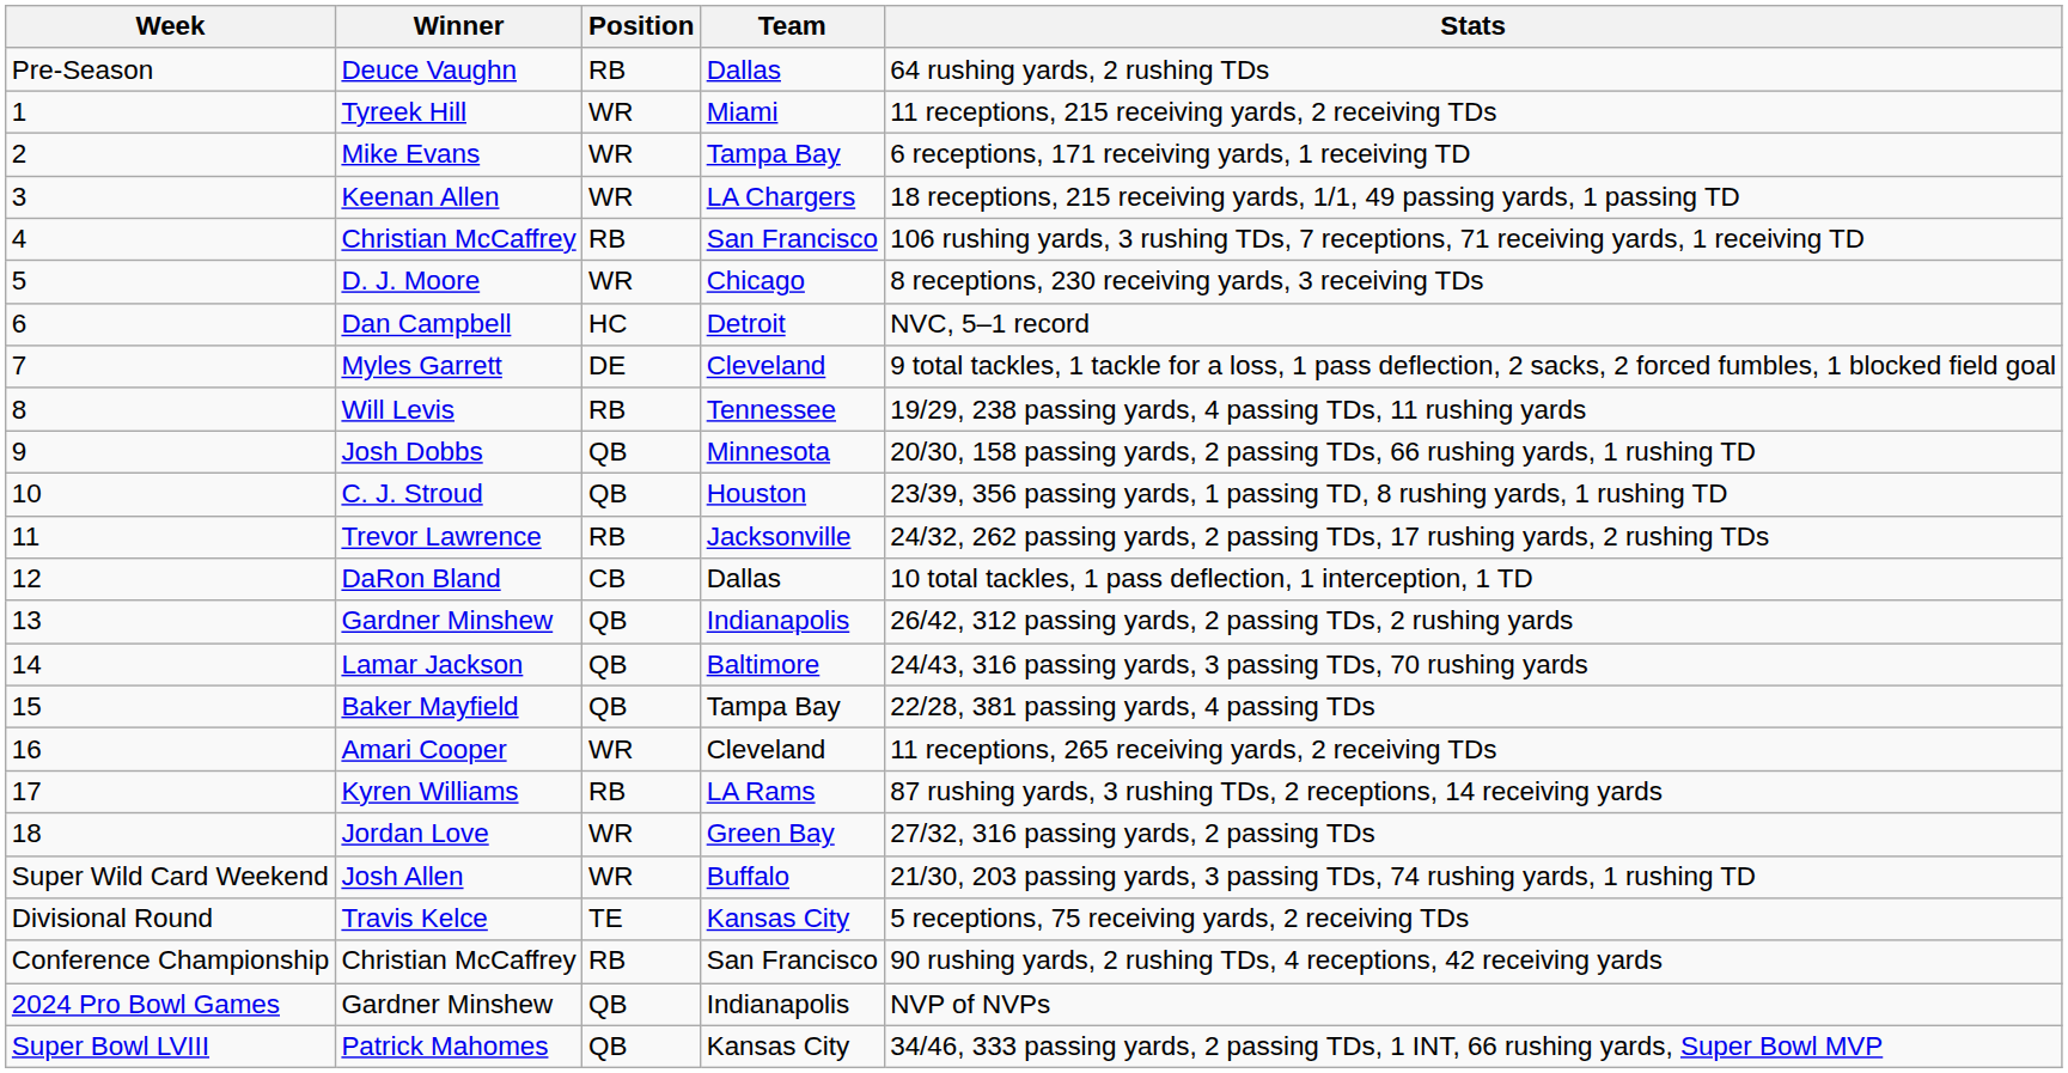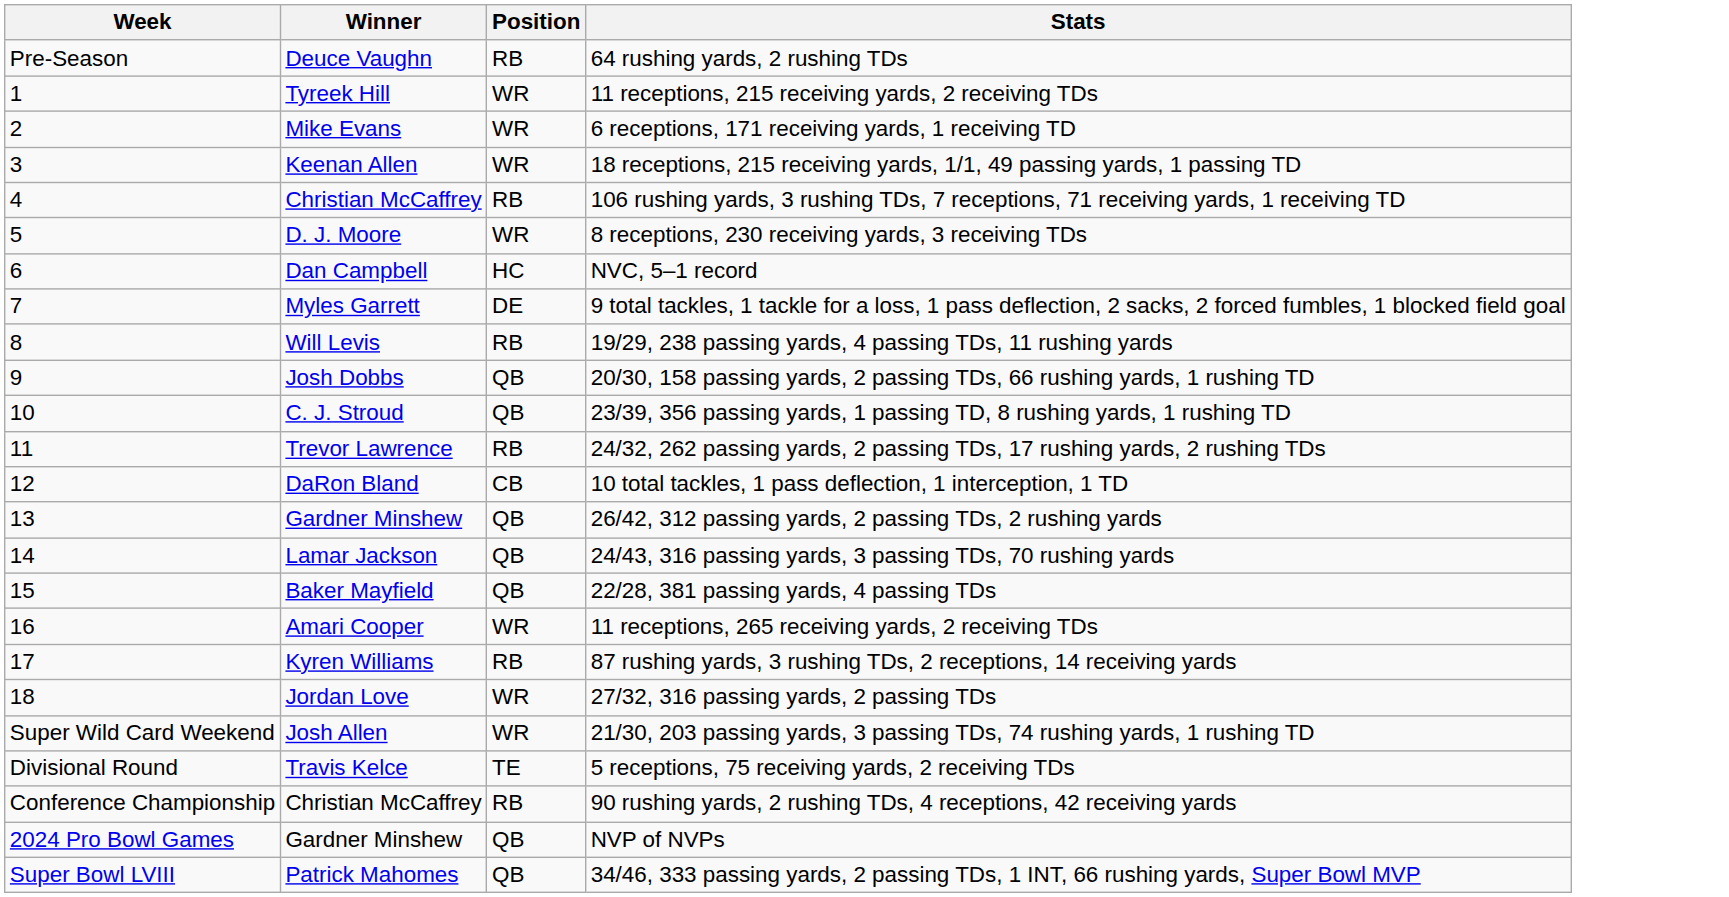 <table class="wikitable">
 <tr>
 <th>Week</th>
 <th>Winner</th>
 <th>Position</th>
-<th>Team</th>
 <th>Stats</th>
 </tr>
 <tr>
 <td>Pre-Season</td>
 <td><a href='#'>Deuce Vaughn</a></td>
 <td>RB</td>
-<td><a href='#'>Dallas</a></td>
 <td>64 rushing yards, 2 rushing TDs</td>
 </tr>
 <tr>
 <td>1</td>
 <td><a href='#'>Tyreek Hill</a></td>
 <td>WR</td>
-<td><a href='#'>Miami</a></td>
 <td>11 receptions, 215 receiving yards, 2 receiving TDs</td>
 </tr>
 <tr>
 <td>2</td>
 <td><a href='#'>Mike Evans</a></td>
 <td>WR</td>
-<td><a href='#'>Tampa Bay</a></td>
 <td>6 receptions, 171 receiving yards, 1 receiving TD</td>
 </tr>
 <tr>
 <td>3</td>
 <td><a href='#'>Keenan Allen</a></td>
 <td>WR</td>
-<td><a href='#'>LA Chargers</a></td>
 <td>18 receptions, 215 receiving yards, 1/1, 49 passing yards, 1 passing TD</td>
 </tr>
 <tr>
 <td>4</td>
 <td><a href='#'>Christian McCaffrey</a></td>
 <td>RB</td>
-<td><a href='#'>San Francisco</a></td>
 <td>106 rushing yards, 3 rushing TDs, 7 receptions, 71 receiving yards, 1 receiving TD</td>
 </tr>
 <tr>
 <td>5</td>
 <td><a href='#'>D. J. Moore</a></td>
 <td>WR</td>
-<td><a href='#'>Chicago</a></td>
 <td>8 receptions, 230 receiving yards, 3 receiving TDs</td>
 </tr>
 <tr>
 <td>6</td>
 <td><a href='#'>Dan Campbell</a></td>
 <td>HC</td>
-<td><a href='#'>Detroit</a></td>
 <td>NVC, 5–1 record</td>
 </tr>
 <tr>
 <td>7</td>
 <td><a href='#'>Myles Garrett</a></td>
 <td>DE</td>
-<td><a href='#'>Cleveland</a></td>
 <td>9 total tackles, 1 tackle for a loss, 1 pass deflection, 2 sacks, 2 forced fumbles, 1 blocked field goal</td>
 </tr>
 <tr>
 <td>8</td>
 <td><a href='#'>Will Levis</a></td>
 <td>RB</td>
-<td><a href='#'>Tennessee</a></td>
 <td>19/29, 238 passing yards, 4 passing TDs, 11 rushing yards</td>
 </tr>
 <tr>
 <td>9</td>
 <td><a href='#'>Josh Dobbs</a></td>
 <td>QB</td>
-<td><a href='#'>Minnesota</a></td>
 <td>20/30, 158 passing yards, 2 passing TDs, 66 rushing yards, 1 rushing TD</td>
 </tr>
 <tr>
 <td>10</td>
 <td><a href='#'>C. J. Stroud</a></td>
 <td>QB</td>
-<td><a href='#'>Houston</a></td>
 <td>23/39, 356 passing yards, 1 passing TD, 8 rushing yards, 1 rushing TD</td>
 </tr>
 <tr>
 <td>11</td>
 <td><a href='#'>Trevor Lawrence</a></td>
 <td>RB</td>
-<td><a href='#'>Jacksonville</a></td>
 <td>24/32, 262 passing yards, 2 passing TDs, 17 rushing yards, 2 rushing TDs</td>
 </tr>
 <tr>
 <td>12</td>
 <td><a href='#'>DaRon Bland</a></td>
 <td>CB</td>
-<td>Dallas</td>
 <td>10 total tackles, 1 pass deflection, 1 interception, 1 TD</td>
 </tr>
 <tr>
 <td>13</td>
 <td><a href='#'>Gardner Minshew</a></td>
 <td>QB</td>
-<td><a href='#'>Indianapolis</a></td>
 <td>26/42, 312 passing yards, 2 passing TDs, 2 rushing yards</td>
 </tr>
 <tr>
 <td>14</td>
 <td><a href='#'>Lamar Jackson</a></td>
 <td>QB</td>
-<td><a href='#'>Baltimore</a></td>
 <td>24/43, 316 passing yards, 3 passing TDs, 70 rushing yards</td>
 </tr>
 <tr>
 <td>15</td>
 <td><a href='#'>Baker Mayfield</a></td>
 <td>QB</td>
-<td>Tampa Bay</td>
 <td>22/28, 381 passing yards, 4 passing TDs</td>
 </tr>
 <tr>
 <td>16</td>
 <td><a href='#'>Amari Cooper</a></td>
 <td>WR</td>
-<td>Cleveland</td>
 <td>11 receptions, 265 receiving yards, 2 receiving TDs</td>
 </tr>
 <tr>
 <td>17</td>
 <td><a href='#'>Kyren Williams</a></td>
 <td>RB</td>
-<td><a href='#'>LA Rams</a></td>
 <td>87 rushing yards, 3 rushing TDs, 2 receptions, 14 receiving yards</td>
 </tr>
 <tr>
 <td>18</td>
 <td><a href='#'>Jordan Love</a></td>
 <td>WR</td>
-<td><a href='#'>Green Bay</a></td>
 <td>27/32, 316 passing yards, 2 passing TDs</td>
 </tr>
 <tr>
 <td>Super Wild Card Weekend</td>
 <td><a href='#'>Josh Allen</a></td>
 <td>WR</td>
-<td><a href='#'>Buffalo</a></td>
 <td>21/30, 203 passing yards, 3 passing TDs, 74 rushing yards, 1 rushing TD</td>
 </tr>
 <tr>
 <td>Divisional Round</td>
 <td><a href='#'>Travis Kelce</a></td>
 <td>TE</td>
-<td><a href='#'>Kansas City</a></td>
 <td>5 receptions, 75 receiving yards, 2 receiving TDs</td>
 </tr>
 <tr>
 <td>Conference Championship</td>
 <td>Christian McCaffrey</td>
 <td>RB</td>
-<td>San Francisco</td>
 <td>90 rushing yards, 2 rushing TDs, 4 receptions, 42 receiving yards</td>
 </tr>
 <tr>
 <td><a href='#'>2024 Pro Bowl Games</a></td>
 <td>Gardner Minshew</td>
 <td>QB</td>
-<td>Indianapolis</td>
 <td>NVP of NVPs</td>
 </tr>
 <tr>
 <td><a href='#'>Super Bowl LVIII</a></td>
 <td><a href='#'>Patrick Mahomes</a></td>
 <td>QB</td>
-<td>Kansas City</td>
 <td>34/46, 333 passing yards, 2 passing TDs, 1 INT, 66 rushing yards, <a href='#'>Super Bowl MVP</a></td>
 </tr>
 </table>
